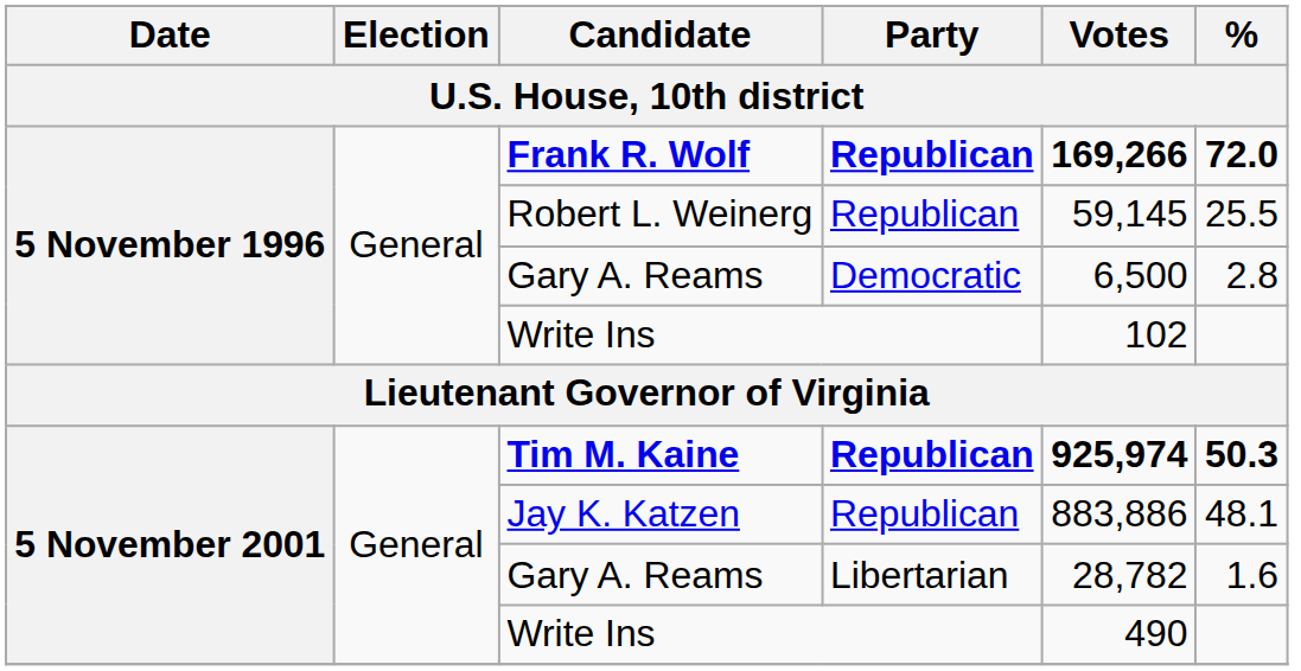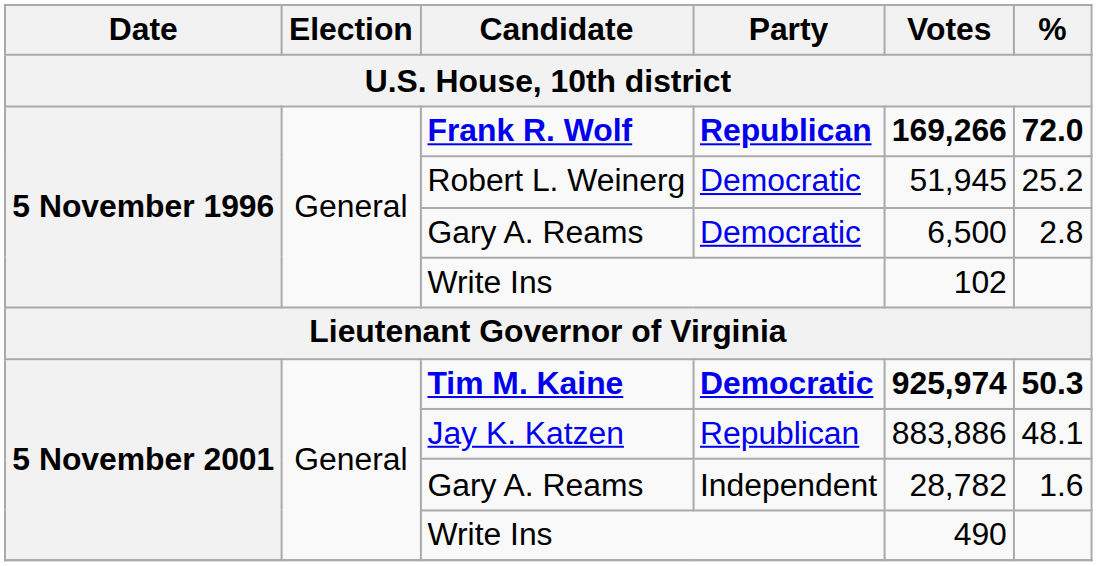 <table class="wikitable">
 <tr>
 <th>Date</th>
 <th>Election</th>
 <th>Candidate</th>
 <th>Party</th>
 <th>Votes</th>
 <th>%</th>
 </tr>
 <tr>
 <th colspan="6">U.S. House, 10th district</th>
 </tr>
 <tr>
 <th rowspan="4">5 November 1996</th>
 <td rowspan="4" align="center">General</td>
 <td><strong><a href='#'>Frank R. Wolf</a></strong></td>
 <td><strong><a href='#'>Republican</a></strong></td>
 <td align="right"><strong>169,266</strong></td>
 <td align="right"><strong>72.0</strong></td>
 </tr>
 <tr>
 <td>Robert L. Weinerg</td>
-<td><a href='#'>Republican</a></td>
-<td align="right">59,145</td>
-<td align="right">25.5</td>
+<td><a href='#'>Democratic</a></td>
+<td align="right">51,945</td>
+<td align="right">25.2</td>
 </tr>
 <tr>
 <td>Gary A. Reams</td>
 <td><a href='#'>Democratic</a></td>
 <td align="right">6,500</td>
 <td align="right">2.8</td>
 </tr>
 <tr>
 <td colspan="2">Write Ins</td>
 <td align="right">102</td>
 <td align="right"></td>
 </tr>
 <tr>
 <th colspan="6">Lieutenant Governor of Virginia</th>
 </tr>
 <tr>
 <th rowspan="4">5 November 2001</th>
 <td rowspan="4" align="center">General</td>
 <td><strong><a href='#'>Tim M. Kaine</a></strong></td>
-<td><strong><a href='#'>Republican</a></strong></td>
+<td><strong><a href='#'>Democratic</a></strong></td>
 <td align="right"><strong>925,974</strong></td>
 <td align="right"><strong>50.3</strong></td>
 </tr>
 <tr>
 <td><a href='#'>Jay K. Katzen</a></td>
 <td><a href='#'>Republican</a></td>
 <td align="right">883,886</td>
 <td align="right">48.1</td>
 </tr>
 <tr>
 <td>Gary A. Reams</td>
-<td>Libertarian</td>
+<td>Independent</td>
 <td align="right">28,782</td>
 <td align="right">1.6</td>
 </tr>
 <tr>
 <td colspan="2">Write Ins</td>
 <td align="right">490</td>
 <td align="right"></td>
 </tr>
 <tr>
 </tr>
 </table>
